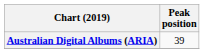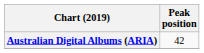 <table class="wikitable sortable plainrowheaders" style="text-align:center">
 <tr>
 <th scope="col">Chart (2019)</th>
 <th scope="col">Peak<br>position</th>
 </tr>
 <tr>
 <th scope="row"><a href='#'>Australian Digital Albums</a> (<a href='#'>ARIA</a>)</th>
-<td>39</td>
+<td>42</td>
 </tr>
 <tr>
 </tr>
 <tr>
 </tr>
 <tr>
 </tr>
 <tr>
 </tr>
 <tr>
 </tr>
 <tr>
 </tr>
 <tr>
 </tr>
 <tr>
 </tr>
 <tr>
 </tr>
 <tr>
 </tr>
 <tr>
 </tr>
 </table>
